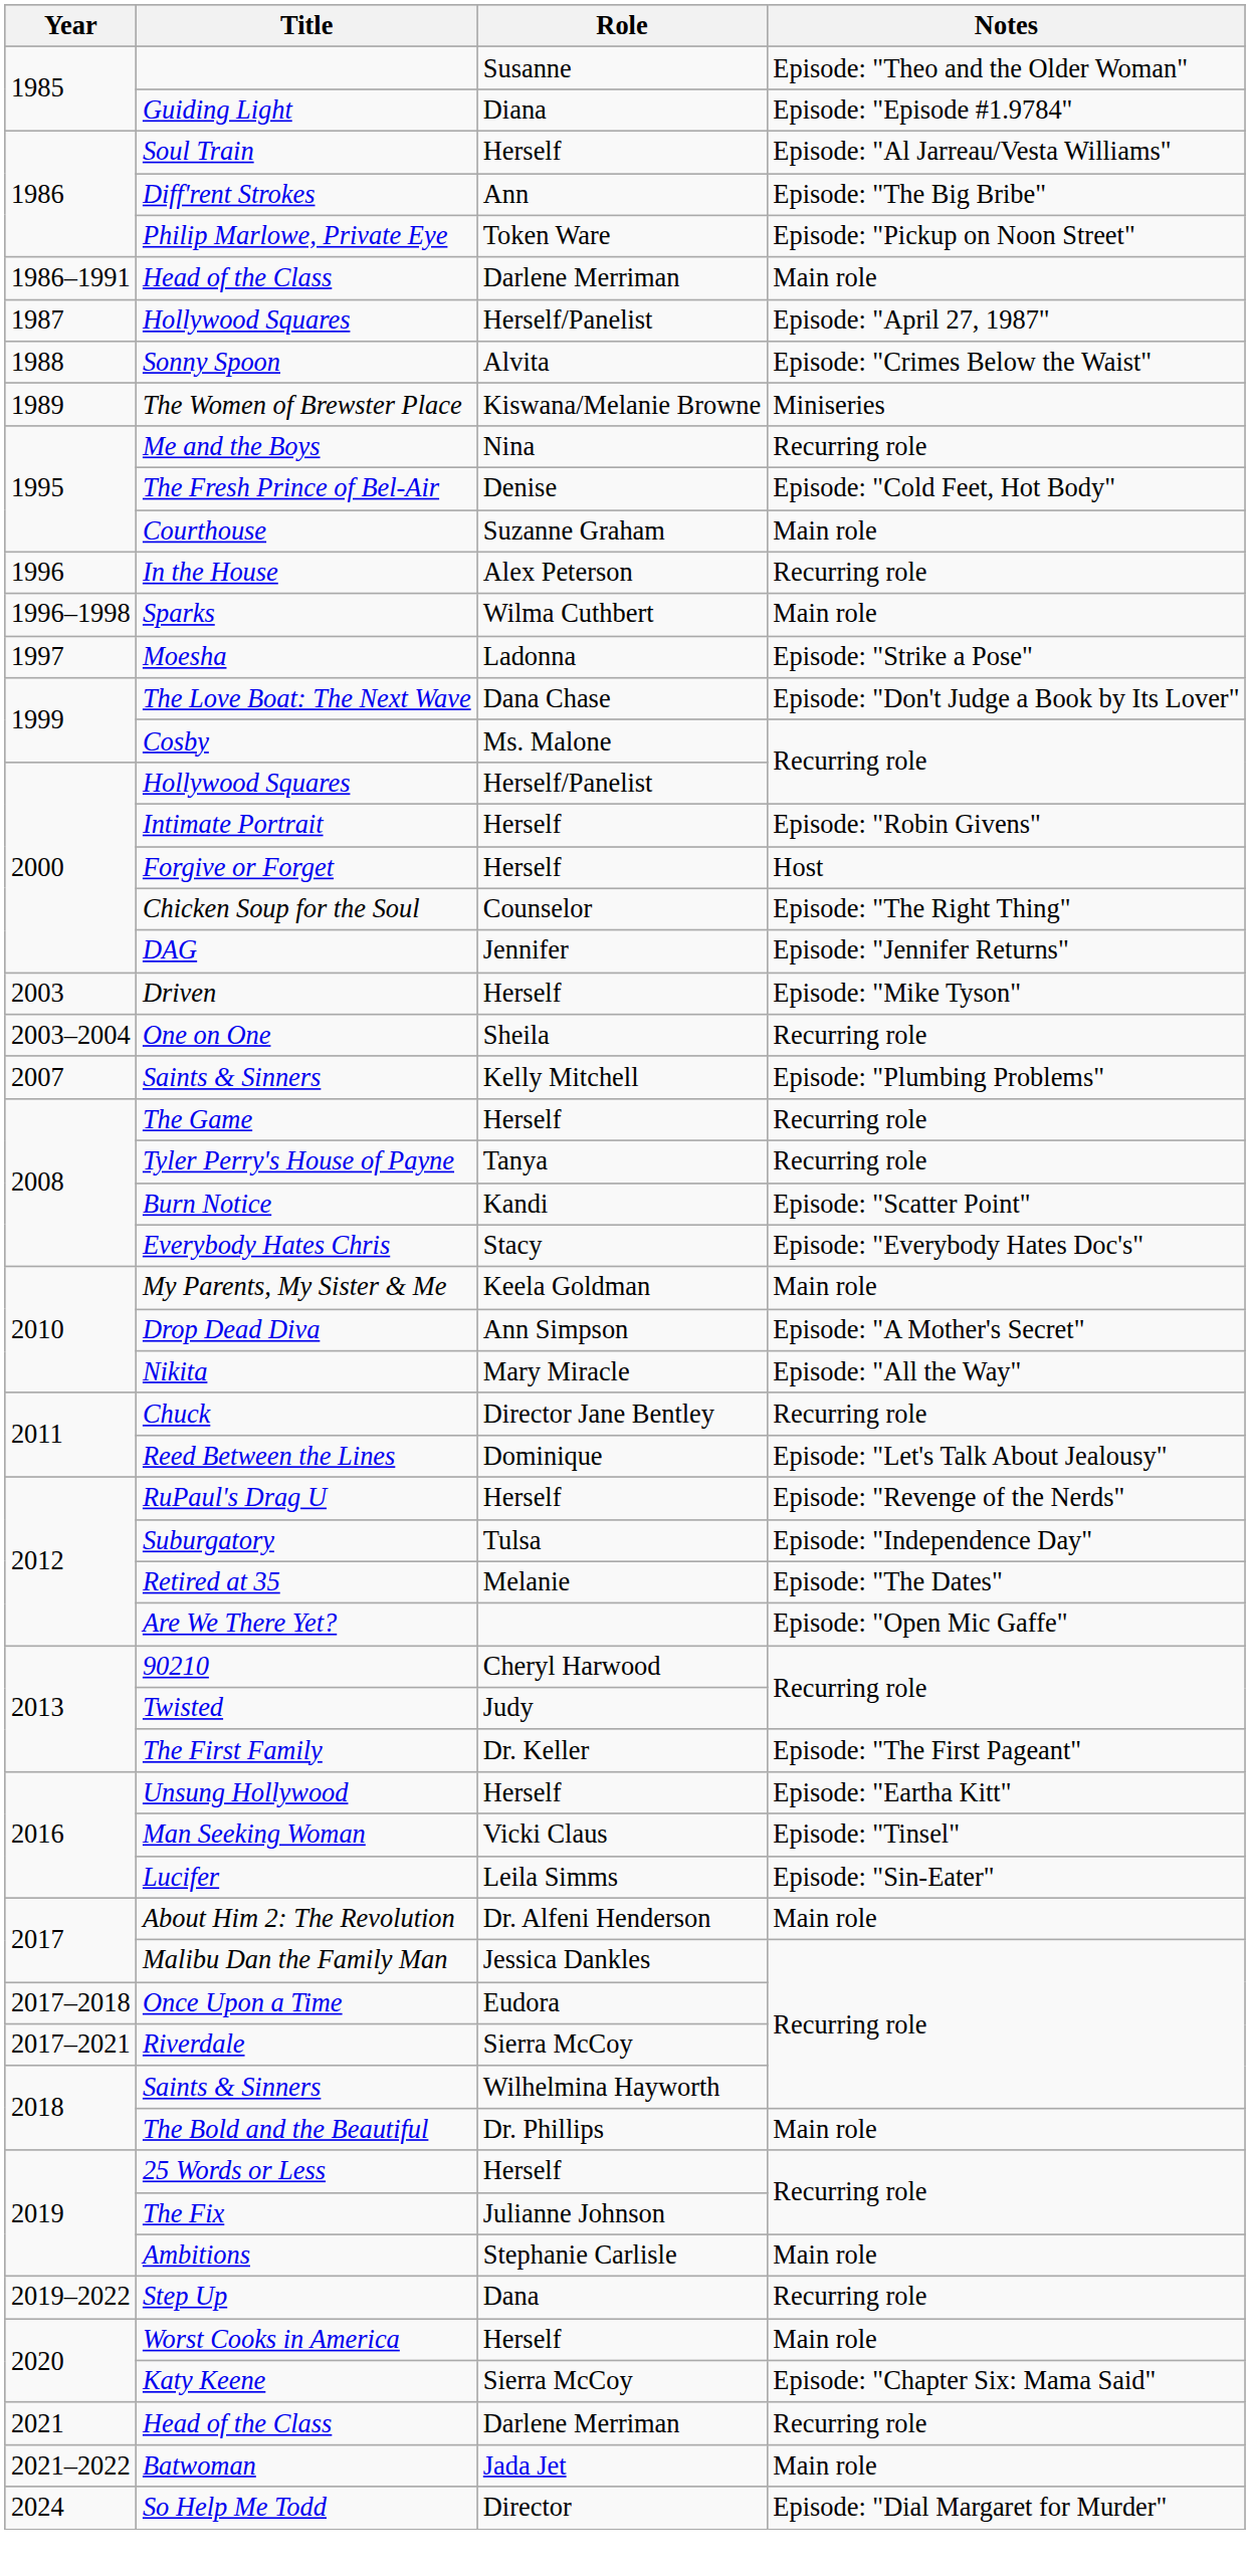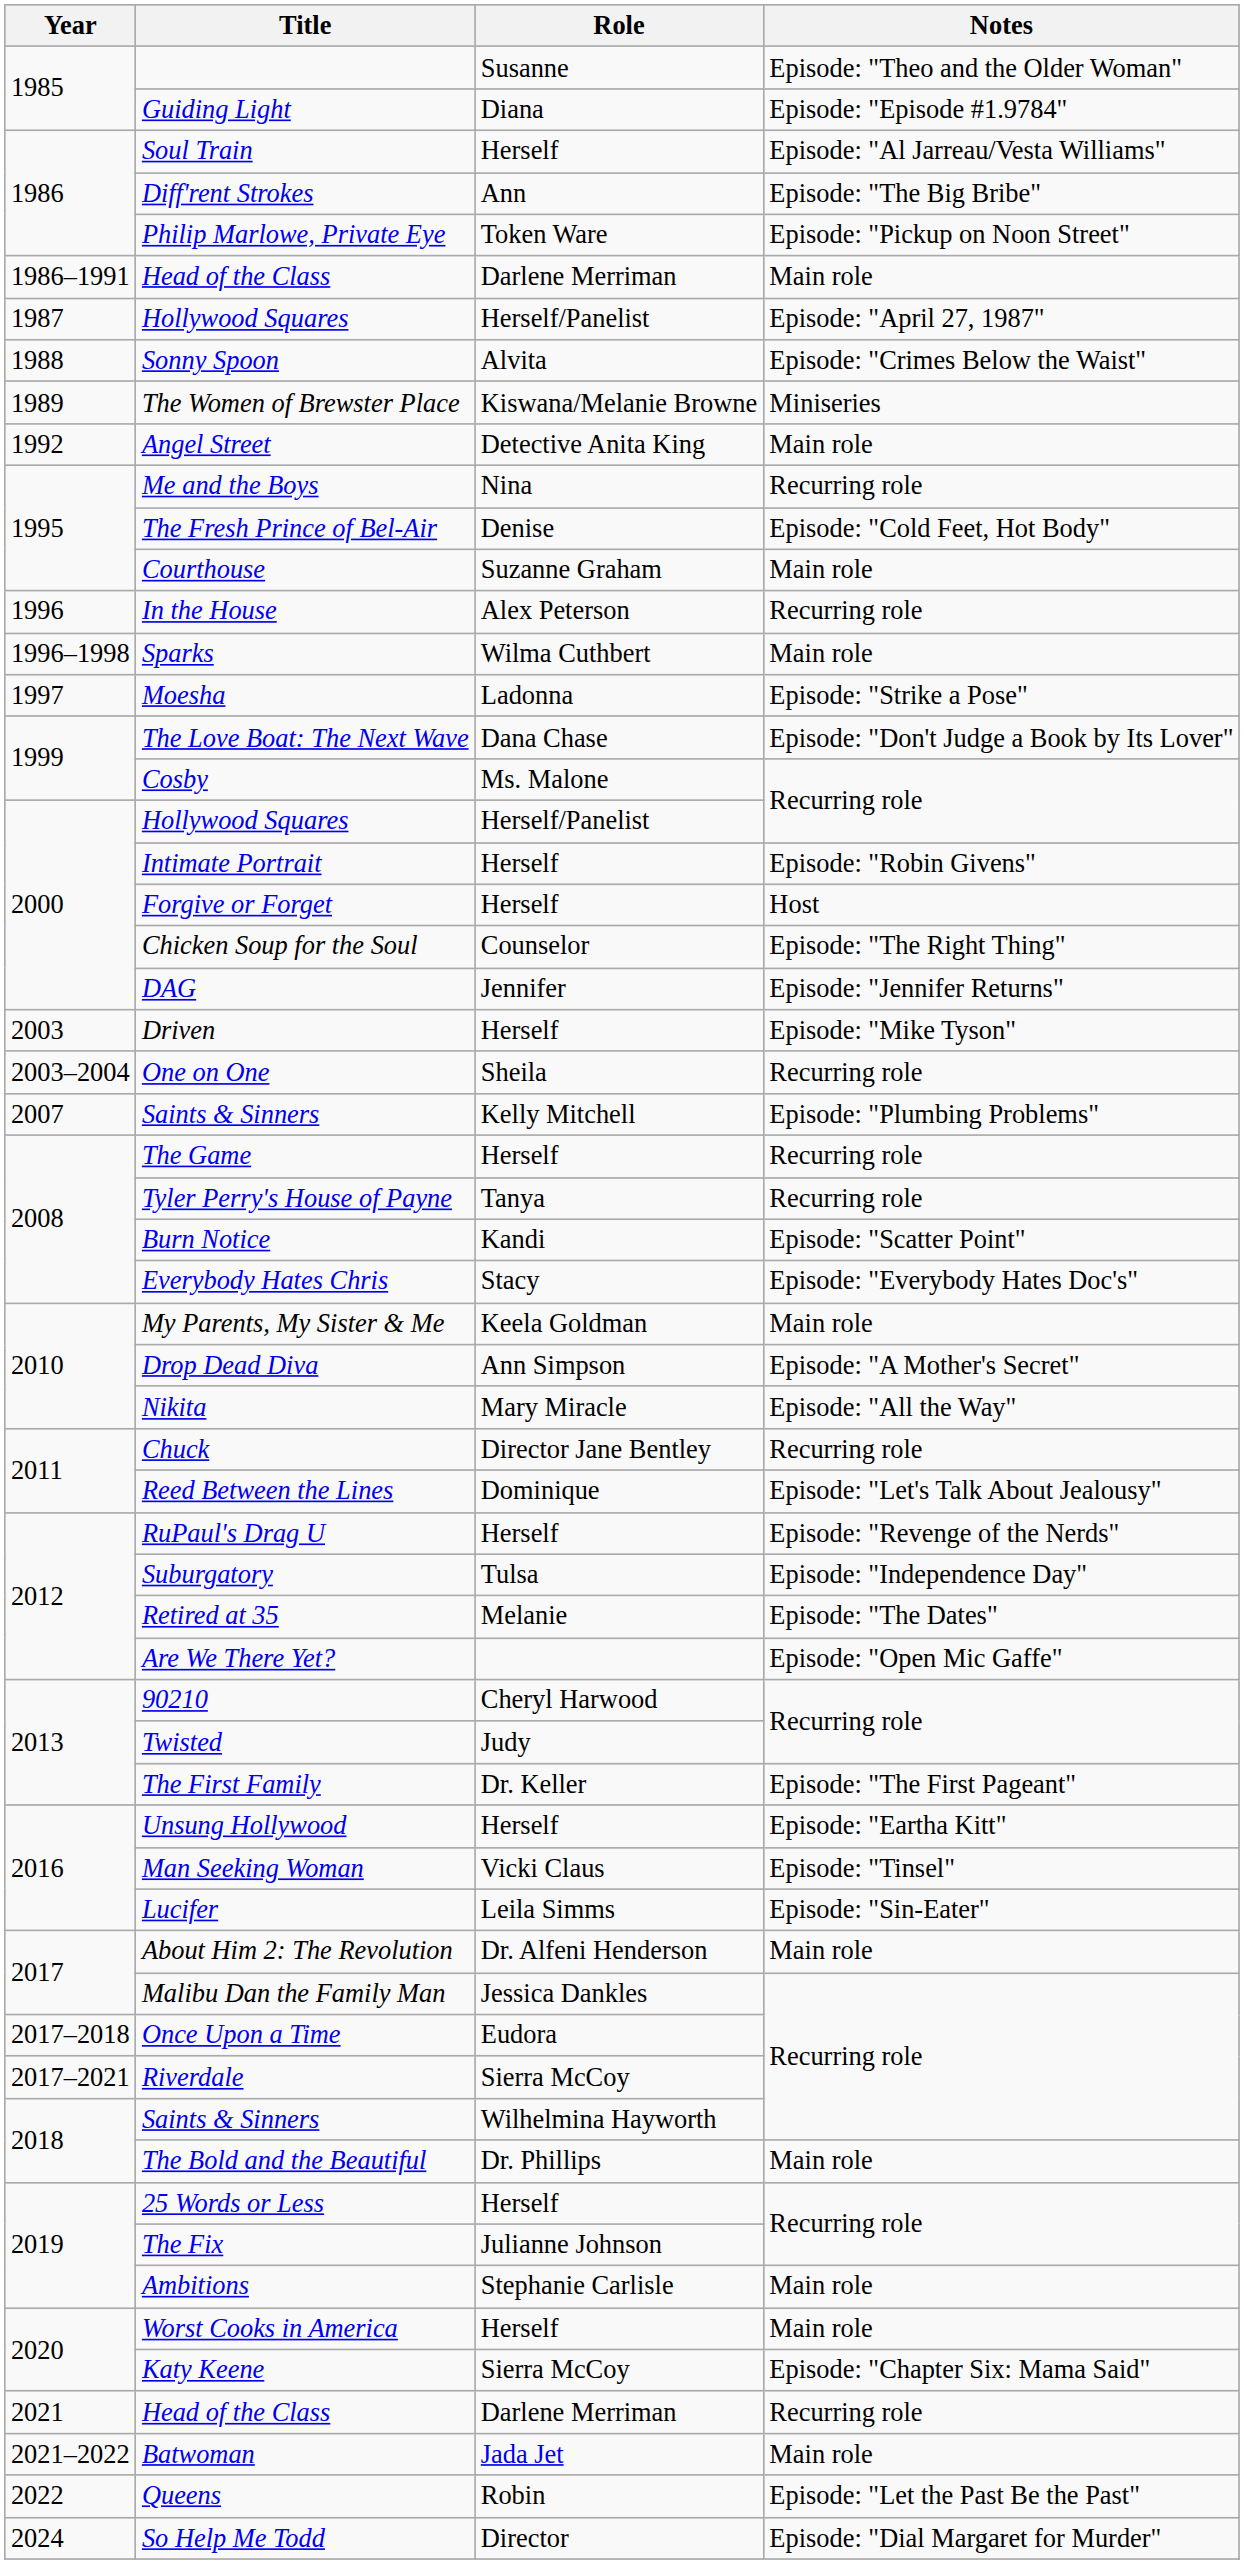 <table class="wikitable sortable">
 <tr>
 <th>Year</th>
 <th>Title</th>
 <th>Role</th>
 <th>Notes</th>
 </tr>
 <tr>
 <td rowspan=2>1985</td>
 <td><em></em></td>
 <td>Susanne</td>
 <td>Episode: "Theo and the Older Woman"</td>
 </tr>
 <tr>
 <td><em><a href='#'>Guiding Light</a></em></td>
 <td>Diana</td>
 <td>Episode: "Episode #1.9784"</td>
 </tr>
 <tr>
 <td rowspan=3>1986</td>
 <td><em><a href='#'>Soul Train</a></em></td>
 <td>Herself</td>
 <td>Episode: "Al Jarreau/Vesta Williams"</td>
 </tr>
 <tr>
 <td><em><a href='#'>Diff'rent Strokes</a></em></td>
 <td>Ann</td>
 <td>Episode: "The Big Bribe"</td>
 </tr>
 <tr>
 <td><em><a href='#'>Philip Marlowe, Private Eye</a></em></td>
 <td>Token Ware</td>
 <td>Episode: "Pickup on Noon Street"</td>
 </tr>
 <tr>
 <td>1986–1991</td>
 <td><em><a href='#'>Head of the Class</a></em></td>
 <td>Darlene Merriman</td>
 <td>Main role</td>
 </tr>
 <tr>
 <td>1987</td>
 <td><em><a href='#'>Hollywood Squares</a></em></td>
 <td>Herself/Panelist</td>
 <td>Episode: "April 27, 1987"</td>
 </tr>
 <tr>
 <td>1988</td>
 <td><em><a href='#'>Sonny Spoon</a></em></td>
 <td>Alvita</td>
 <td>Episode: "Crimes Below the Waist"</td>
 </tr>
 <tr>
 <td>1989</td>
 <td><em>The Women of Brewster Place</em></td>
 <td>Kiswana/Melanie Browne</td>
 <td>Miniseries</td>
+</tr>
+<tr>
+<td>1992</td>
+<td><em><a href='#'>Angel Street</a></em></td>
+<td>Detective Anita King</td>
+<td>Main role</td>
 </tr>
 <tr>
 <td rowspan=3>1995</td>
 <td><em><a href='#'>Me and the Boys</a></em></td>
 <td>Nina</td>
 <td>Recurring role</td>
 </tr>
 <tr>
 <td><em><a href='#'>The Fresh Prince of Bel-Air</a></em></td>
 <td>Denise</td>
 <td>Episode: "Cold Feet, Hot Body"</td>
 </tr>
 <tr>
 <td><em><a href='#'>Courthouse</a></em></td>
 <td>Suzanne Graham</td>
 <td>Main role</td>
 </tr>
 <tr>
 <td>1996</td>
 <td><em><a href='#'>In the House</a></em></td>
 <td>Alex Peterson</td>
 <td>Recurring role</td>
 </tr>
 <tr>
 <td>1996–1998</td>
 <td><em><a href='#'>Sparks</a></em></td>
 <td>Wilma Cuthbert</td>
 <td>Main role</td>
 </tr>
 <tr>
 <td>1997</td>
 <td><em><a href='#'>Moesha</a></em></td>
 <td>Ladonna</td>
 <td>Episode: "Strike a Pose"</td>
 </tr>
 <tr>
 <td rowspan=2>1999</td>
 <td><em><a href='#'>The Love Boat: The Next Wave</a></em></td>
 <td>Dana Chase</td>
 <td>Episode: "Don't Judge a Book by Its Lover"</td>
 </tr>
 <tr>
 <td><em><a href='#'>Cosby</a></em></td>
 <td>Ms. Malone</td>
 <td rowspan=2>Recurring role</td>
 </tr>
 <tr>
 <td rowspan=5>2000</td>
 <td><em><a href='#'>Hollywood Squares</a></em></td>
 <td>Herself/Panelist</td>
 </tr>
 <tr>
 <td><em><a href='#'>Intimate Portrait</a></em></td>
 <td>Herself</td>
 <td>Episode: "Robin Givens"</td>
 </tr>
 <tr>
 <td><em><a href='#'>Forgive or Forget</a></em></td>
 <td>Herself</td>
 <td>Host</td>
 </tr>
 <tr>
 <td><em>Chicken Soup for the Soul</em></td>
 <td>Counselor</td>
 <td>Episode: "The Right Thing"</td>
 </tr>
 <tr>
 <td><em><a href='#'>DAG</a></em></td>
 <td>Jennifer</td>
 <td>Episode: "Jennifer Returns"</td>
 </tr>
 <tr>
 <td>2003</td>
 <td><em>Driven</em></td>
 <td>Herself</td>
 <td>Episode: "Mike Tyson"</td>
 </tr>
 <tr>
 <td>2003–2004</td>
 <td><em><a href='#'>One on One</a></em></td>
 <td>Sheila</td>
 <td>Recurring role</td>
 </tr>
 <tr>
 <td>2007</td>
 <td><em><a href='#'>Saints & Sinners</a></em></td>
 <td>Kelly Mitchell</td>
 <td>Episode: "Plumbing Problems"</td>
 </tr>
 <tr>
 <td rowspan=4>2008</td>
 <td><em><a href='#'>The Game</a></em></td>
 <td>Herself</td>
 <td>Recurring role</td>
 </tr>
 <tr>
 <td><em><a href='#'>Tyler Perry's House of Payne</a></em></td>
 <td>Tanya</td>
 <td>Recurring role</td>
 </tr>
 <tr>
 <td><em><a href='#'>Burn Notice</a></em></td>
 <td>Kandi</td>
 <td>Episode: "Scatter Point"</td>
 </tr>
 <tr>
 <td><em><a href='#'>Everybody Hates Chris</a></em></td>
 <td>Stacy</td>
 <td>Episode: "Everybody Hates Doc's"</td>
 </tr>
 <tr>
 <td rowspan=3>2010</td>
 <td><em>My Parents, My Sister & Me</em></td>
 <td>Keela Goldman</td>
 <td>Main role</td>
 </tr>
 <tr>
 <td><em><a href='#'>Drop Dead Diva</a></em></td>
 <td>Ann Simpson</td>
 <td>Episode: "A Mother's Secret"</td>
 </tr>
 <tr>
 <td><em><a href='#'>Nikita</a></em></td>
 <td>Mary Miracle</td>
 <td>Episode: "All the Way"</td>
 </tr>
 <tr>
 <td rowspan=2>2011</td>
 <td><em><a href='#'>Chuck</a></em></td>
 <td>Director Jane Bentley</td>
 <td>Recurring role</td>
 </tr>
 <tr>
 <td><em><a href='#'>Reed Between the Lines</a></em></td>
 <td>Dominique</td>
 <td>Episode: "Let's Talk About Jealousy"</td>
 </tr>
 <tr>
 <td rowspan=4>2012</td>
 <td><em><a href='#'>RuPaul's Drag U</a></em></td>
 <td>Herself</td>
 <td>Episode: "Revenge of the Nerds"</td>
 </tr>
 <tr>
 <td><em><a href='#'>Suburgatory</a></em></td>
 <td>Tulsa</td>
 <td>Episode: "Independence Day"</td>
 </tr>
 <tr>
 <td><em><a href='#'>Retired at 35</a></em></td>
 <td>Melanie</td>
 <td>Episode: "The Dates"</td>
 </tr>
 <tr>
 <td><em><a href='#'>Are We There Yet?</a></em></td>
 <td></td>
 <td>Episode: "Open Mic Gaffe"</td>
 </tr>
 <tr>
 <td rowspan=3>2013</td>
 <td><em><a href='#'>90210</a></em></td>
 <td>Cheryl Harwood</td>
 <td rowspan=2>Recurring role</td>
 </tr>
 <tr>
 <td><em><a href='#'>Twisted</a></em></td>
 <td>Judy</td>
 </tr>
 <tr>
 <td><em><a href='#'>The First Family</a></em></td>
 <td>Dr. Keller</td>
 <td>Episode: "The First Pageant"</td>
 </tr>
 <tr>
 <td rowspan=3>2016</td>
 <td><em><a href='#'>Unsung Hollywood</a></em></td>
 <td>Herself</td>
 <td>Episode: "Eartha Kitt"</td>
 </tr>
 <tr>
 <td><em><a href='#'>Man Seeking Woman</a></em></td>
 <td>Vicki Claus</td>
 <td>Episode: "Tinsel"</td>
 </tr>
 <tr>
 <td><em><a href='#'>Lucifer</a></em></td>
 <td>Leila Simms</td>
 <td>Episode: "Sin-Eater"</td>
 </tr>
 <tr>
 <td rowspan=2>2017</td>
 <td><em>About Him 2: The Revolution</em></td>
 <td>Dr. Alfeni Henderson</td>
 <td>Main role</td>
 </tr>
 <tr>
 <td><em>Malibu Dan the Family Man</em></td>
 <td>Jessica Dankles</td>
 <td rowspan=4>Recurring role</td>
 </tr>
 <tr>
 <td>2017–2018</td>
 <td><em><a href='#'>Once Upon a Time</a></em></td>
 <td>Eudora</td>
 </tr>
 <tr>
 <td>2017–2021</td>
 <td><em><a href='#'>Riverdale</a></em></td>
 <td>Sierra McCoy</td>
 </tr>
 <tr>
 <td rowspan=2>2018</td>
 <td><em><a href='#'>Saints & Sinners</a></em></td>
 <td>Wilhelmina Hayworth</td>
 </tr>
 <tr>
 <td><em><a href='#'>The Bold and the Beautiful</a></em></td>
 <td>Dr. Phillips</td>
 <td>Main role</td>
 </tr>
 <tr>
 <td rowspan=3>2019</td>
 <td><em><a href='#'>25 Words or Less</a></em></td>
 <td>Herself</td>
 <td rowspan=2>Recurring role</td>
 </tr>
 <tr>
 <td><em><a href='#'>The Fix</a></em></td>
 <td>Julianne Johnson</td>
 </tr>
 <tr>
 <td><em><a href='#'>Ambitions</a></em></td>
 <td>Stephanie Carlisle</td>
 <td>Main role</td>
 </tr>
 <tr>
-<td>2019–2022</td>
-<td><em><a href='#'>Step Up</a></em></td>
-<td>Dana</td>
-<td>Recurring role</td>
-</tr>
-<tr>
 <td rowspan=2>2020</td>
 <td><em><a href='#'>Worst Cooks in America</a></em></td>
 <td>Herself</td>
 <td>Main role</td>
 </tr>
 <tr>
 <td><em><a href='#'>Katy Keene</a></em></td>
 <td>Sierra McCoy</td>
 <td>Episode: "Chapter Six: Mama Said"</td>
 </tr>
 <tr>
 <td>2021</td>
 <td><em><a href='#'>Head of the Class</a></em></td>
 <td>Darlene Merriman</td>
 <td>Recurring role</td>
 </tr>
 <tr>
 <td>2021–2022</td>
 <td><em><a href='#'>Batwoman</a></em></td>
 <td><a href='#'>Jada Jet</a></td>
 <td>Main role</td>
 </tr>
 <tr>
+<td>2022</td>
+<td><em><a href='#'>Queens</a></em></td>
+<td>Robin</td>
+<td>Episode: "Let the Past Be the Past"</td>
+</tr>
+<tr>
 <td>2024</td>
 <td><em><a href='#'>So Help Me Todd</a></em></td>
 <td>Director</td>
 <td>Episode: "Dial Margaret for Murder"</td>
 </tr>
 </table>
